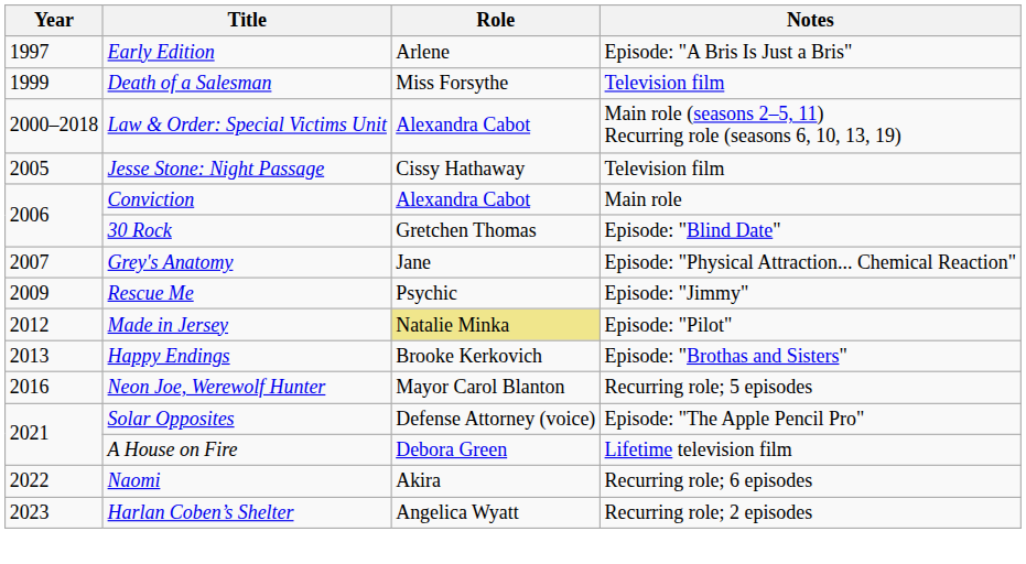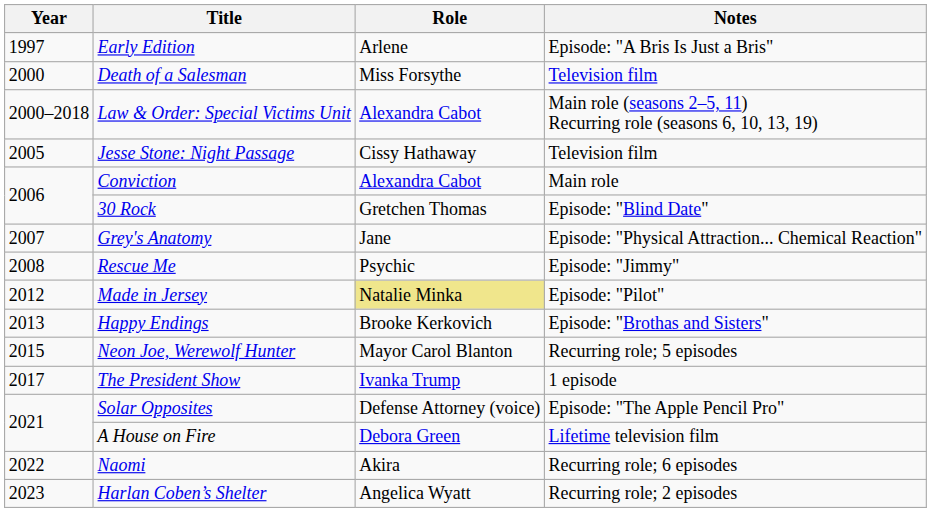 <table class="wikitable sortable">
 <tr>
 <th>Year</th>
 <th>Title</th>
 <th>Role</th>
 <th class="unsortable">Notes</th>
 </tr>
 <tr>
 <td>1997</td>
 <td><em><a href='#'>Early Edition</a></em></td>
 <td>Arlene</td>
 <td>Episode: "A Bris Is Just a Bris"</td>
 </tr>
 <tr>
-<td>1999</td>
+<td>2000</td>
 <td><a href='#'><em>Death of a Salesman</em></a></td>
 <td>Miss Forsythe</td>
 <td><a href='#'>Television film</a></td>
 </tr>
 <tr>
 <td>2000–2018</td>
 <td><em><a href='#'>Law & Order: Special Victims Unit</a></em></td>
 <td><a href='#'>Alexandra Cabot</a></td>
 <td>Main role (<a href='#'>seasons 2–5, 11</a>)<br>Recurring role (seasons 6, 10, 13, 19)</td>
 </tr>
 <tr>
 <td>2005</td>
 <td><em><a href='#'>Jesse Stone: Night Passage</a></em></td>
 <td>Cissy Hathaway</td>
 <td>Television film</td>
 </tr>
 <tr>
 <td rowspan="2">2006</td>
 <td><em><a href='#'>Conviction</a></em></td>
 <td><a href='#'>Alexandra Cabot</a></td>
 <td>Main role</td>
 </tr>
 <tr>
 <td><em><a href='#'>30 Rock</a></em></td>
 <td>Gretchen Thomas</td>
 <td>Episode: "<a href='#'>Blind Date</a>"</td>
 </tr>
 <tr>
 <td>2007</td>
 <td><em><a href='#'>Grey's Anatomy</a></em></td>
 <td>Jane</td>
 <td>Episode: "Physical Attraction... Chemical Reaction"</td>
 </tr>
 <tr>
-<td>2009</td>
+<td>2008</td>
 <td><em><a href='#'>Rescue Me</a></em></td>
 <td>Psychic</td>
 <td>Episode: "Jimmy"</td>
 </tr>
 <tr>
 <td>2012</td>
 <td><em><a href='#'>Made in Jersey</a></em></td>
 <td style="background: khaki;">Natalie Minka</td>
 <td>Episode: "Pilot"</td>
 </tr>
 <tr>
 <td>2013</td>
 <td><em><a href='#'>Happy Endings</a></em></td>
 <td>Brooke Kerkovich</td>
 <td>Episode: "<a href='#'>Brothas and Sisters</a>"</td>
 </tr>
 <tr>
-<td>2016</td>
+<td>2015</td>
 <td><em><a href='#'>Neon Joe, Werewolf Hunter</a></em></td>
 <td>Mayor Carol Blanton</td>
 <td>Recurring role; 5 episodes</td>
+</tr>
+<tr>
+<td>2017</td>
+<td><em><a href='#'>The President Show</a></em></td>
+<td><a href='#'>Ivanka Trump</a></td>
+<td>1 episode</td>
 </tr>
 <tr>
 <td rowspan="2">2021</td>
 <td><em><a href='#'>Solar Opposites</a></em></td>
 <td>Defense Attorney (voice)</td>
 <td>Episode: "The Apple Pencil Pro"</td>
 </tr>
 <tr>
 <td><em>A House on Fire</em></td>
 <td><a href='#'>Debora Green</a></td>
 <td><a href='#'>Lifetime</a> television film</td>
 </tr>
 <tr>
 <td>2022</td>
 <td><em><a href='#'>Naomi</a></em></td>
 <td>Akira</td>
 <td>Recurring role; 6 episodes</td>
 </tr>
 <tr>
 <td>2023</td>
 <td><em><a href='#'>Harlan Coben’s Shelter</a></em></td>
 <td>Angelica Wyatt</td>
 <td>Recurring role; 2 episodes</td>
 </tr>
 </table>
